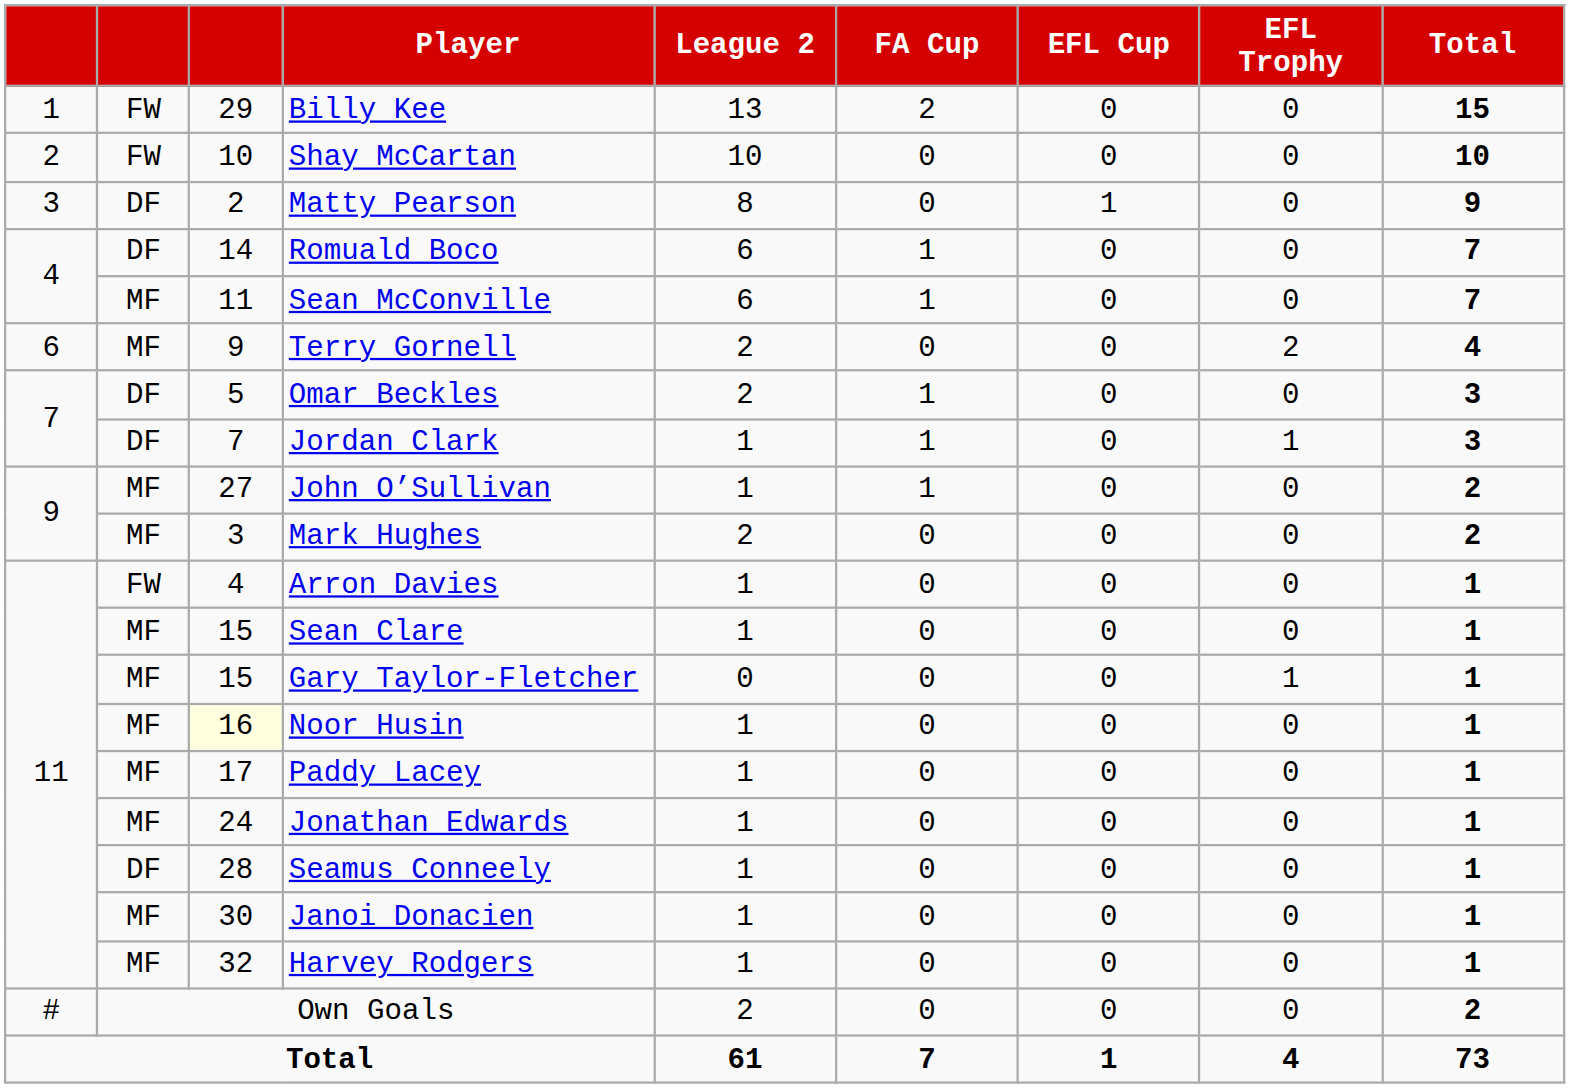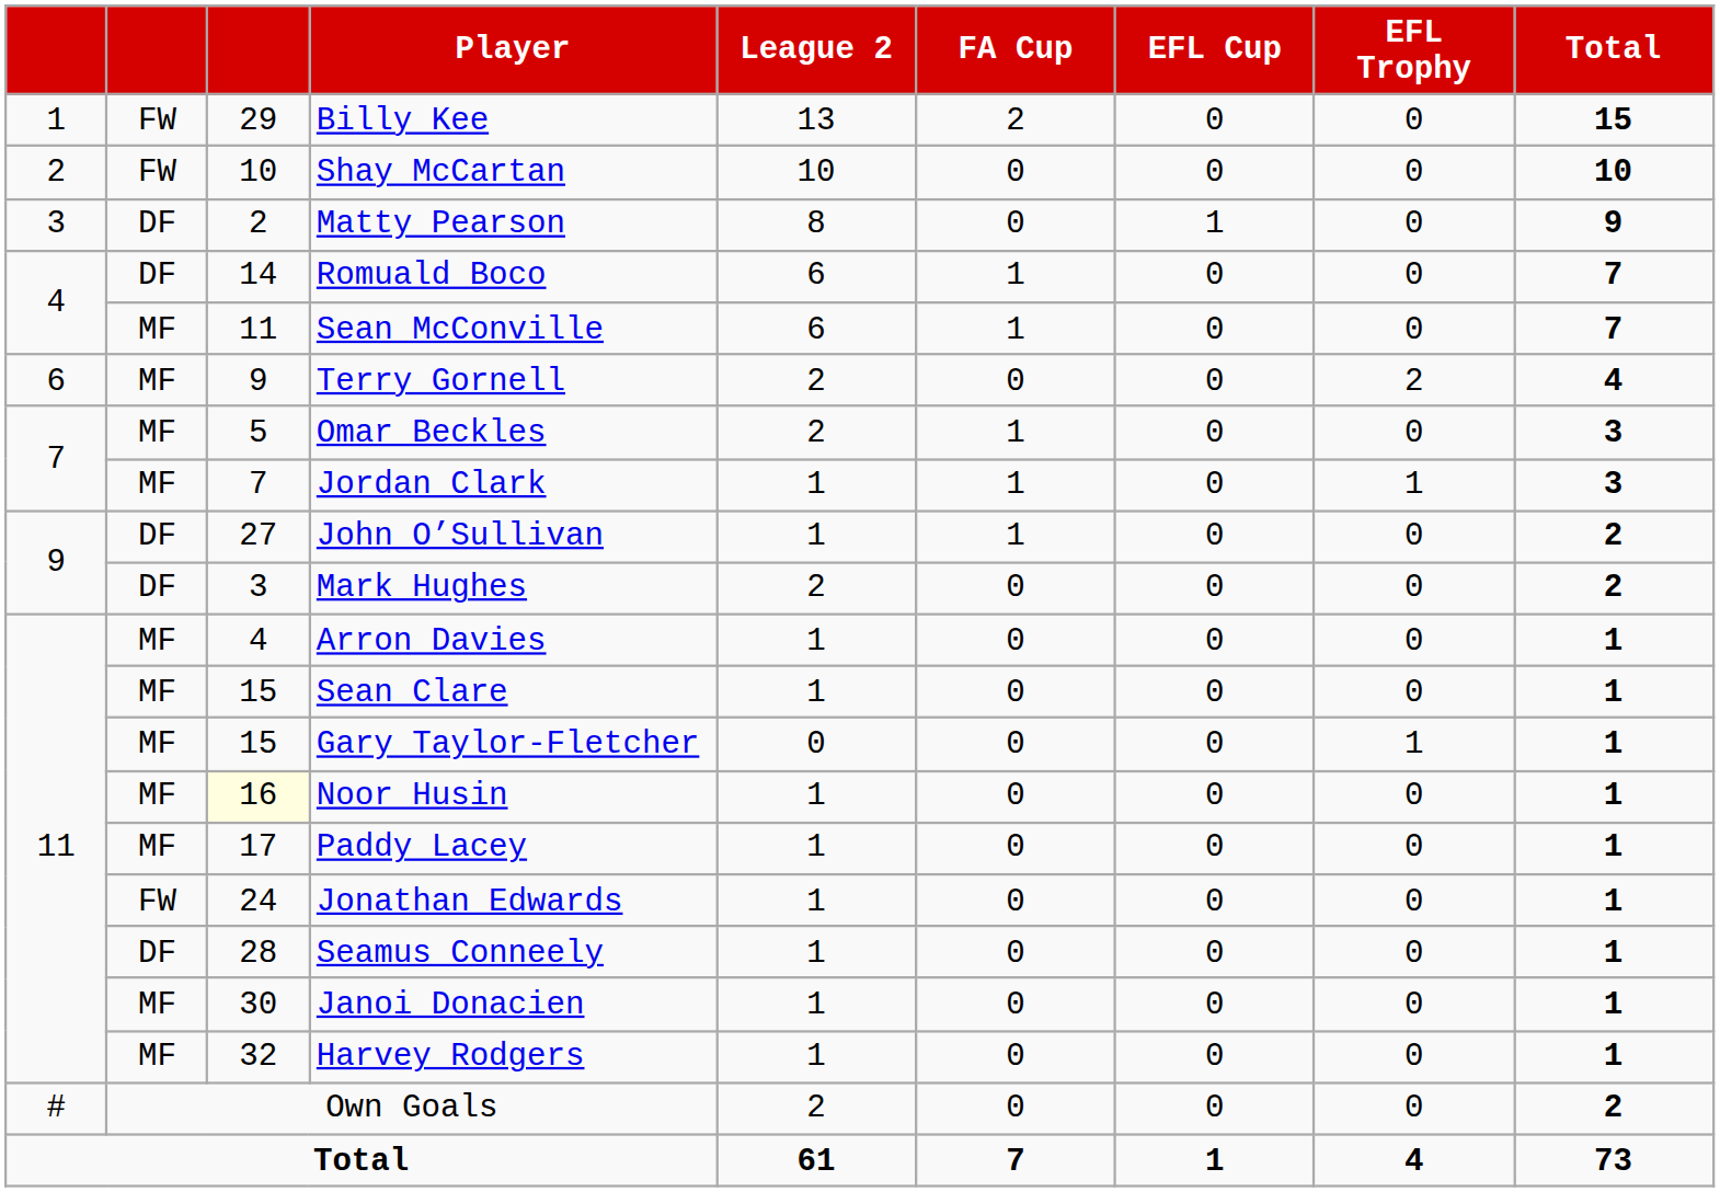 <table class="wikitable" style="text-align:center;">
 <tr>
 <th style="background:#d50000; color:white; width:35px;"></th>
 <th style="background:#d50000; color:white; width:35px;"></th>
 <th style="background:#d50000; color:white; width:35px;"></th>
 <th style="background:#d50000; color:white; width:160px;">Player</th>
 <th style="background:#d50000; color:white; width:75px;">League 2</th>
 <th style="background:#d50000; color:white; width:75px;">FA Cup</th>
 <th style="background:#d50000; color:white; width:75px;">EFL Cup</th>
 <th style="background:#d50000; color:white; width:75px;">EFL Trophy</th>
 <th style="background:#d50000; color:white; width:75px;">Total</th>
 </tr>
 <tr>
 <td rowspan="1">1</td>
 <td>FW</td>
 <td>29</td>
 <td align=left> <a href='#'>Billy Kee</a></td>
 <td>13</td>
 <td>2</td>
 <td>0</td>
 <td>0</td>
 <td><strong>15</strong></td>
 </tr>
 <tr>
 <td rowspan="1">2</td>
 <td>FW</td>
 <td>10</td>
 <td align=left> <a href='#'>Shay McCartan</a></td>
 <td>10</td>
 <td>0</td>
 <td>0</td>
 <td>0</td>
 <td><strong>10</strong></td>
 </tr>
 <tr>
 <td rowspan="1">3</td>
 <td>DF</td>
 <td>2</td>
 <td align=left> <a href='#'>Matty Pearson</a></td>
 <td>8</td>
 <td>0</td>
 <td>1</td>
 <td>0</td>
 <td><strong>9</strong></td>
 </tr>
 <tr>
 <td rowspan="2">4</td>
 <td>DF</td>
 <td>14</td>
 <td align=left> <a href='#'>Romuald Boco</a></td>
 <td>6</td>
 <td>1</td>
 <td>0</td>
 <td>0</td>
 <td><strong>7</strong></td>
 </tr>
 <tr>
 <td>MF</td>
 <td>11</td>
 <td align=left> <a href='#'>Sean McConville</a></td>
 <td>6</td>
 <td>1</td>
 <td>0</td>
 <td>0</td>
 <td><strong>7</strong></td>
 </tr>
 <tr>
 <td rowspan="1">6</td>
 <td>MF</td>
 <td>9</td>
 <td align=left> <a href='#'>Terry Gornell</a></td>
 <td>2</td>
 <td>0</td>
 <td>0</td>
 <td>2</td>
 <td><strong>4</strong></td>
 </tr>
 <tr>
 <td rowspan="2">7</td>
-<td>DF</td>
+<td>MF</td>
 <td>5</td>
 <td align=left> <a href='#'>Omar Beckles</a></td>
 <td>2</td>
 <td>1</td>
 <td>0</td>
 <td>0</td>
 <td><strong>3</strong></td>
 </tr>
 <tr>
-<td>DF</td>
+<td>MF</td>
 <td>7</td>
 <td align=left> <a href='#'>Jordan Clark</a></td>
 <td>1</td>
 <td>1</td>
 <td>0</td>
 <td>1</td>
 <td><strong>3</strong></td>
 </tr>
 <tr>
 <td rowspan="2">9</td>
-<td>MF</td>
+<td>DF</td>
 <td>27</td>
 <td align=left> <a href='#'>John O’Sullivan</a></td>
 <td>1</td>
 <td>1</td>
 <td>0</td>
 <td>0</td>
 <td><strong>2</strong></td>
 </tr>
 <tr>
-<td>MF</td>
+<td>DF</td>
 <td>3</td>
 <td align=left> <a href='#'>Mark Hughes</a></td>
 <td>2</td>
 <td>0</td>
 <td>0</td>
 <td>0</td>
 <td><strong>2</strong></td>
 </tr>
 <tr>
 <td rowspan="9">11</td>
-<td>FW</td>
+<td>MF</td>
 <td>4</td>
 <td align=left> <a href='#'>Arron Davies</a></td>
 <td>1</td>
 <td>0</td>
 <td>0</td>
 <td>0</td>
 <td><strong>1</strong></td>
 </tr>
 <tr>
 <td>MF</td>
 <td>15</td>
 <td align=left> <a href='#'>Sean Clare</a></td>
 <td>1</td>
 <td>0</td>
 <td>0</td>
 <td>0</td>
 <td><strong>1</strong></td>
 </tr>
 <tr>
 <td>MF</td>
 <td>15</td>
 <td align=left> <a href='#'>Gary Taylor-Fletcher</a></td>
 <td>0</td>
 <td>0</td>
 <td>0</td>
 <td>1</td>
 <td><strong>1</strong></td>
 </tr>
 <tr>
 <td>MF</td>
 <td style="background: lightyellow;">16</td>
 <td align=left> <a href='#'>Noor Husin</a></td>
 <td>1</td>
 <td>0</td>
 <td>0</td>
 <td>0</td>
 <td><strong>1</strong></td>
 </tr>
 <tr>
 <td>MF</td>
 <td>17</td>
 <td align=left> <a href='#'>Paddy Lacey</a></td>
 <td>1</td>
 <td>0</td>
 <td>0</td>
 <td>0</td>
 <td><strong>1</strong></td>
 </tr>
 <tr>
-<td>MF</td>
+<td>FW</td>
 <td>24</td>
 <td align=left> <a href='#'>Jonathan Edwards</a></td>
 <td>1</td>
 <td>0</td>
 <td>0</td>
 <td>0</td>
 <td><strong>1</strong></td>
 </tr>
 <tr>
 <td>DF</td>
 <td>28</td>
 <td align=left> <a href='#'>Seamus Conneely</a></td>
 <td>1</td>
 <td>0</td>
 <td>0</td>
 <td>0</td>
 <td><strong>1</strong></td>
 </tr>
 <tr>
 <td>MF</td>
 <td>30</td>
 <td align=left> <a href='#'>Janoi Donacien</a></td>
 <td>1</td>
 <td>0</td>
 <td>0</td>
 <td>0</td>
 <td><strong>1</strong></td>
 </tr>
 <tr>
 <td>MF</td>
 <td>32</td>
 <td align=left> <a href='#'>Harvey Rodgers</a></td>
 <td>1</td>
 <td>0</td>
 <td>0</td>
 <td>0</td>
 <td><strong>1</strong></td>
 </tr>
 <tr>
 <td>#</td>
 <td colspan="3">Own Goals</td>
 <td>2</td>
 <td>0</td>
 <td>0</td>
 <td>0</td>
 <td><strong>2</strong></td>
 </tr>
 <tr>
 <td colspan="4"><strong>Total</strong></td>
 <td><strong>61</strong></td>
 <td><strong>7</strong></td>
 <td><strong>1</strong></td>
 <td><strong>4</strong></td>
 <td><strong>73</strong></td>
 </tr>
 </table>
